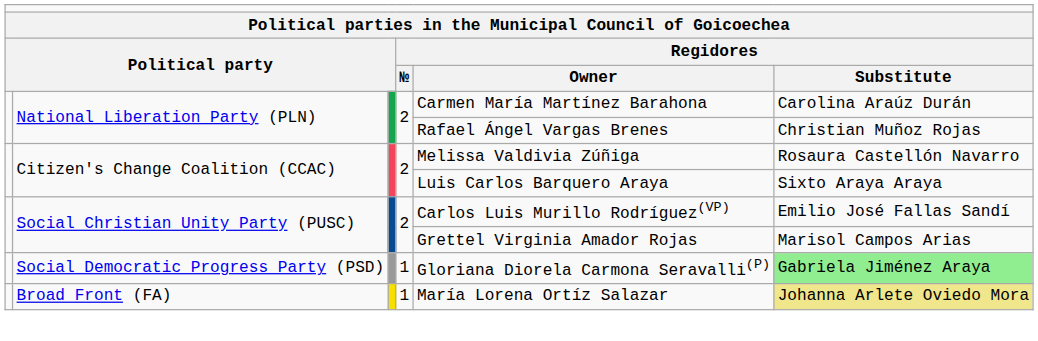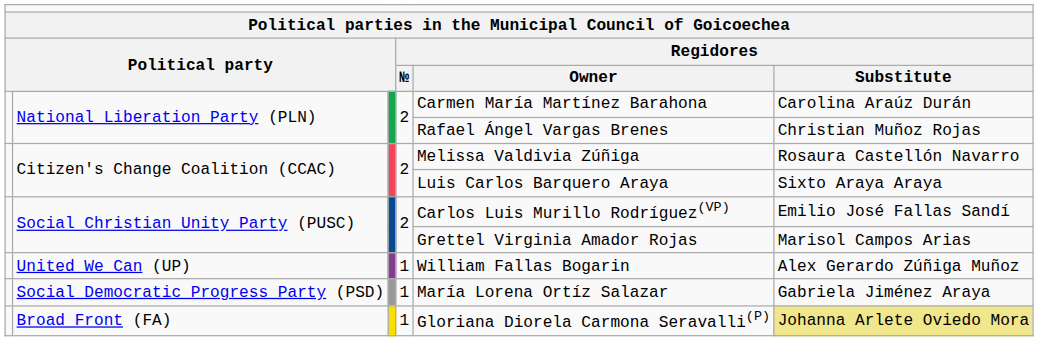 <table class="wikitable" border="1" style="margin:auto;">
 <tr>
 <td colspan="6"></td>
 </tr>
 <tr>
 <th colspan="6"><strong>Political parties in the Municipal Council of Goicoechea</strong></th>
 </tr>
 <tr ---->
 <th colspan="3" rowspan="2">Political party</th>
 <th colspan="3">Regidores</th>
 </tr>
 <tr>
 <th>№</th>
 <th>Owner</th>
 <th>Substitute</th>
 </tr>
 <tr>
 <td rowspan="2"></td>
 <td rowspan="2"><a href='#'>National Liberation Party</a> (PLN)</td>
 <td rowspan="2" bgcolor="#14A54E"></td>
 <td rowspan="2">2</td>
 <td>Carmen María Martínez Barahona</td>
 <td>Carolina Araúz Durán</td>
 </tr>
 <tr>
 <td>Rafael Ángel Vargas Brenes</td>
 <td>Christian Muñoz Rojas</td>
 </tr>
 <tr ---->
 <td rowspan="2"></td>
 <td rowspan="2">Citizen's Change Coalition (CCAC)</td>
 <td rowspan="2" bgcolor="#F0455A"></td>
 <td rowspan="2">2</td>
 <td>Melissa Valdivia Zúñiga</td>
 <td>Rosaura Castellón Navarro</td>
 </tr>
 <tr>
 <td>Luis Carlos Barquero Araya</td>
 <td>Sixto Araya Araya</td>
 </tr>
 <tr ---->
 <td rowspan="2"></td>
 <td rowspan="2"><a href='#'>Social Christian Unity Party</a> (PUSC)</td>
 <td rowspan="2" bgcolor="#074A91"></td>
 <td rowspan="2">2</td>
 <td>Carlos Luis Murillo Rodríguez<sup>(VP)</sup></td>
 <td>Emilio José Fallas Sandí</td>
 </tr>
 <tr>
 <td>Grettel Virginia Amador Rojas</td>
 <td>Marisol Campos Arias</td>
 </tr>
 <tr>
 <td></td>
+<td><a href='#'>United We Can</a> (UP)</td>
+<td bgcolor="#823D8D"></td>
+<td>1</td>
+<td>William Fallas Bogarin</td>
+<td>Alex Gerardo Zúñiga Muñoz</td>
+</tr>
+<tr>
+<td></td>
 <td><a href='#'>Social Democratic Progress Party</a> (PSD)</td>
 <td bgcolor="#999999"></td>
 <td>1</td>
-<td>Gloriana Diorela Carmona Seravalli<sup>(P)</sup></td>
-<td style="background: lightgreen;">Gabriela Jiménez Araya</td>
+<td>María Lorena Ortíz Salazar</td>
+<td>Gabriela Jiménez Araya</td>
 </tr>
 <tr>
 <td></td>
 <td><a href='#'>Broad Front</a> (FA)</td>
 <td bgcolor="#F7E000"></td>
 <td>1</td>
-<td>María Lorena Ortíz Salazar</td>
+<td>Gloriana Diorela Carmona Seravalli<sup>(P)</sup></td>
 <td style="background: khaki;">Johanna Arlete Oviedo Mora</td>
 </tr>
 </table>
